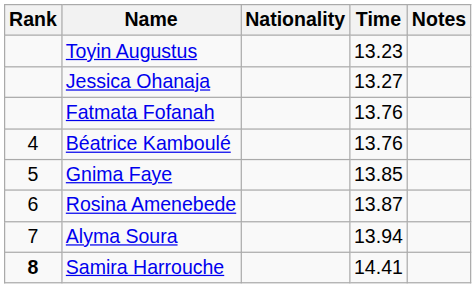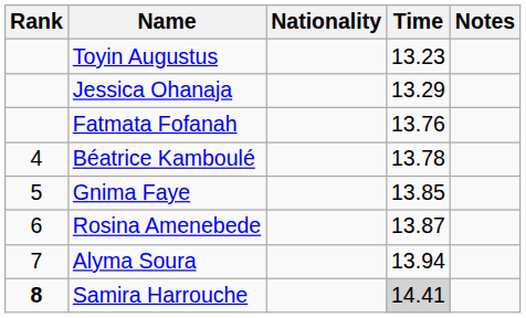 <table class="wikitable sortable" style="text-align:center">
 <tr>
 <th>Rank</th>
 <th>Name</th>
 <th>Nationality</th>
 <th>Time</th>
 <th>Notes</th>
 </tr>
 <tr>
 <td></td>
 <td align=left><a href='#'>Toyin Augustus</a></td>
 <td align=left></td>
 <td>13.23</td>
 <td></td>
 </tr>
 <tr>
 <td></td>
 <td align=left><a href='#'>Jessica Ohanaja</a></td>
 <td align=left></td>
-<td>13.27</td>
+<td>13.29</td>
 <td></td>
 </tr>
 <tr>
 <td></td>
 <td align=left><a href='#'>Fatmata Fofanah</a></td>
 <td align=left></td>
 <td>13.76</td>
 <td></td>
 </tr>
 <tr>
 <td>4</td>
 <td align=left><a href='#'>Béatrice Kamboulé</a></td>
 <td align=left></td>
-<td>13.76</td>
+<td>13.78</td>
 <td></td>
 </tr>
 <tr>
 <td>5</td>
 <td align=left><a href='#'>Gnima Faye</a></td>
 <td align=left></td>
 <td>13.85</td>
 <td></td>
 </tr>
 <tr>
 <td>6</td>
 <td align=left><a href='#'>Rosina Amenebede</a></td>
 <td align=left></td>
 <td>13.87</td>
 <td></td>
 </tr>
 <tr>
 <td>7</td>
 <td align=left><a href='#'>Alyma Soura</a></td>
 <td align=left></td>
 <td>13.94</td>
 <td></td>
 </tr>
 <tr>
 <td><strong>8</strong></td>
 <td align=left><a href='#'>Samira Harrouche</a></td>
 <td align=left></td>
-<td>14.41</td>
+<td style="background: lightgrey;">14.41</td>
 <td></td>
 </tr>
 </table>
